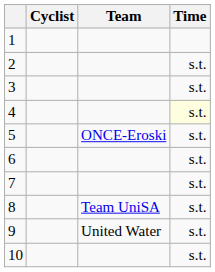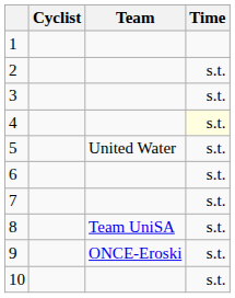 <table class="wikitable">
 <tr>
 <th></th>
 <th>Cyclist</th>
 <th>Team</th>
 <th>Time</th>
 </tr>
 <tr>
 <td>1</td>
 <td></td>
 <td></td>
 <td style="text-align:right;"></td>
 </tr>
 <tr>
 <td>2</td>
 <td></td>
 <td></td>
 <td style="text-align:right;">s.t.</td>
 </tr>
 <tr>
 <td>3</td>
 <td></td>
 <td></td>
 <td style="text-align:right;">s.t.</td>
 </tr>
 <tr>
 <td>4</td>
 <td></td>
 <td></td>
 <td style="background: lightyellow; text-align:right;">s.t.</td>
 </tr>
 <tr>
 <td>5</td>
 <td></td>
-<td><a href='#'>ONCE-Eroski</a></td>
+<td>United Water</td>
 <td style="text-align:right;">s.t.</td>
 </tr>
 <tr>
 <td>6</td>
 <td></td>
 <td></td>
 <td style="text-align:right;">s.t.</td>
 </tr>
 <tr>
 <td>7</td>
 <td></td>
 <td></td>
 <td style="text-align:right;">s.t.</td>
 </tr>
 <tr>
 <td>8</td>
 <td></td>
 <td><a href='#'>Team UniSA</a></td>
 <td style="text-align:right;">s.t.</td>
 </tr>
 <tr>
 <td>9</td>
 <td></td>
-<td>United Water</td>
+<td><a href='#'>ONCE-Eroski</a></td>
 <td style="text-align:right;">s.t.</td>
 </tr>
 <tr>
 <td>10</td>
 <td></td>
 <td></td>
 <td style="text-align:right;">s.t.</td>
 </tr>
 </table>
